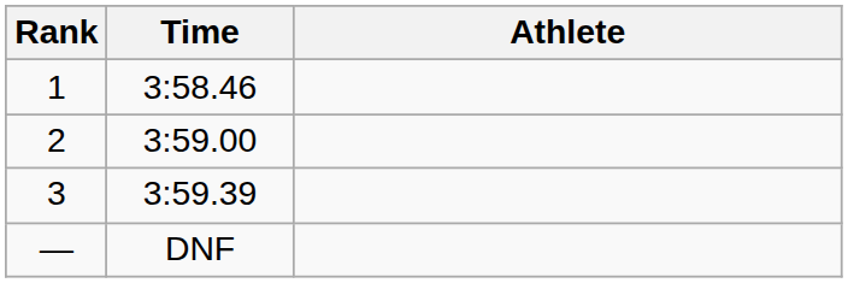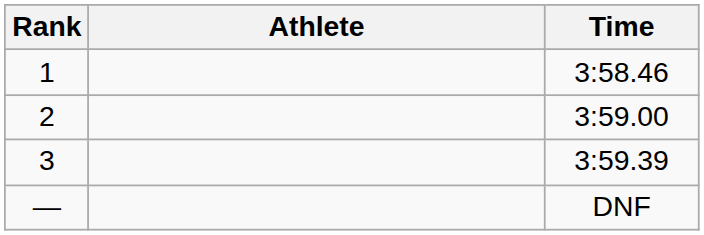 <table class=wikitable style="text-align:center">
 <tr>
 <th width=40>Rank</th>
+<th width=250>Athlete</th>
 <th width=80>Time</th>
-<th width=250>Athlete</th>
 </tr>
 <tr>
 <td>1</td>
+<td align=left></td>
 <td>3:58.46</td>
-<td align=left></td>
 </tr>
 <tr>
 <td>2</td>
+<td align=left></td>
 <td>3:59.00</td>
-<td align=left></td>
 </tr>
 <tr>
 <td>3</td>
+<td align=left></td>
 <td>3:59.39</td>
-<td align=left></td>
 </tr>
 <tr>
 <td>—</td>
+<td align=left></td>
 <td>DNF</td>
-<td align=left></td>
 </tr>
 </table>
